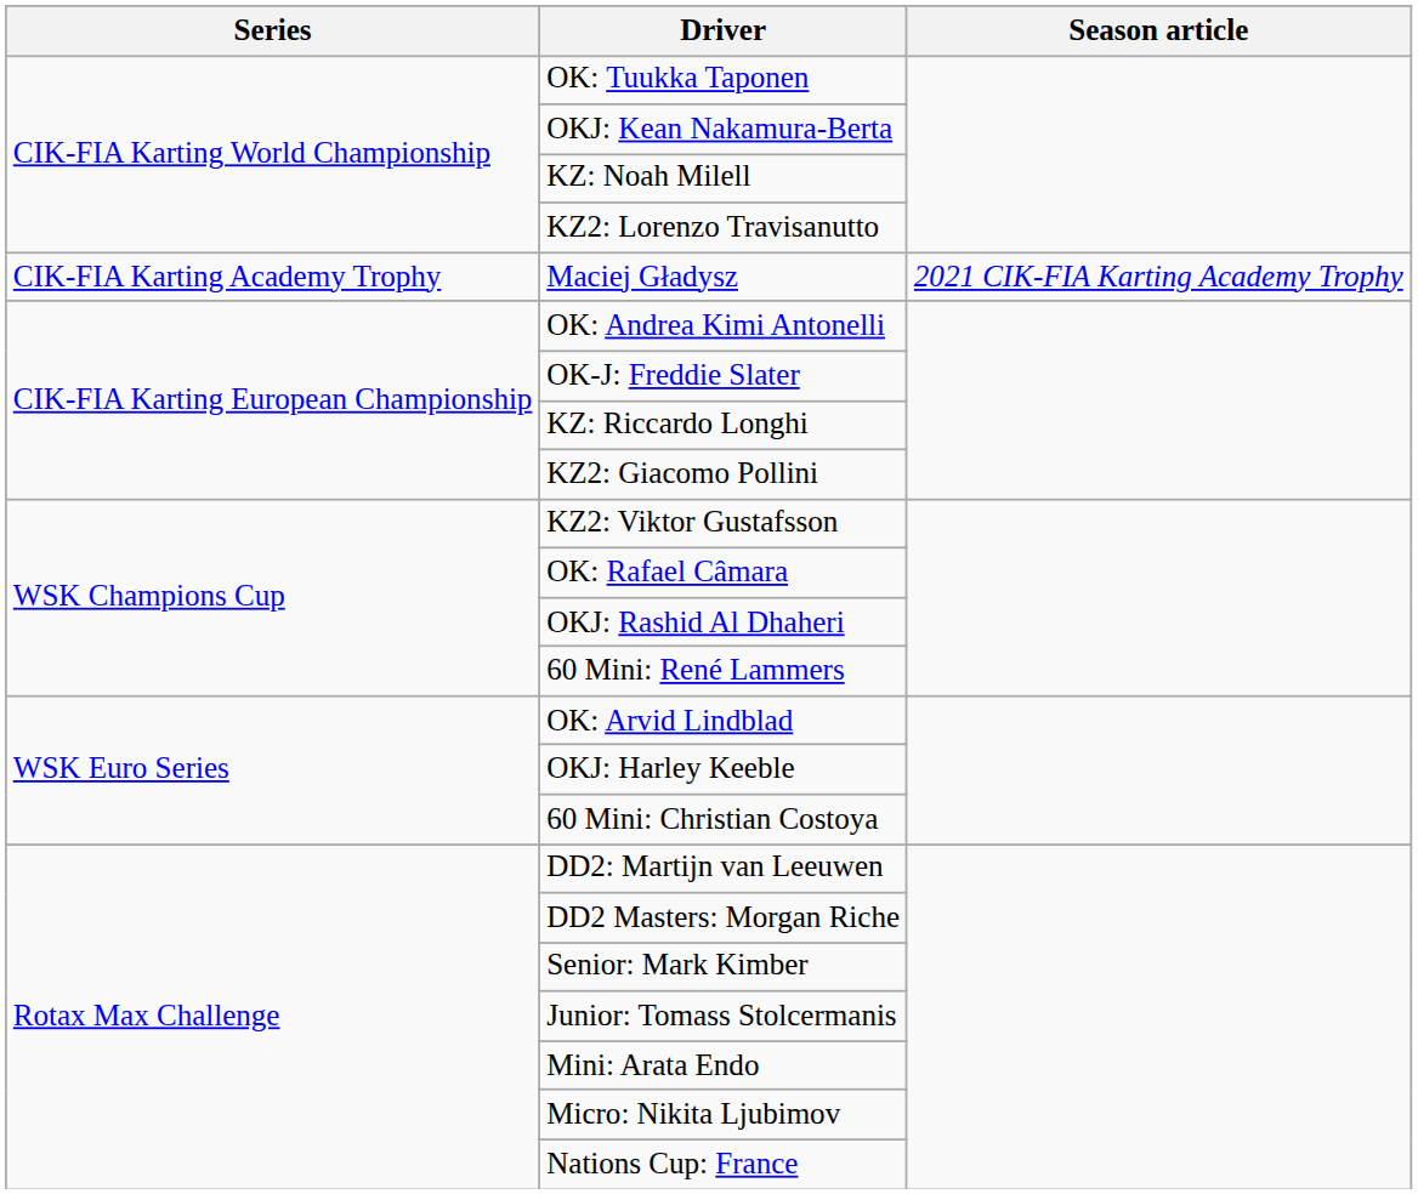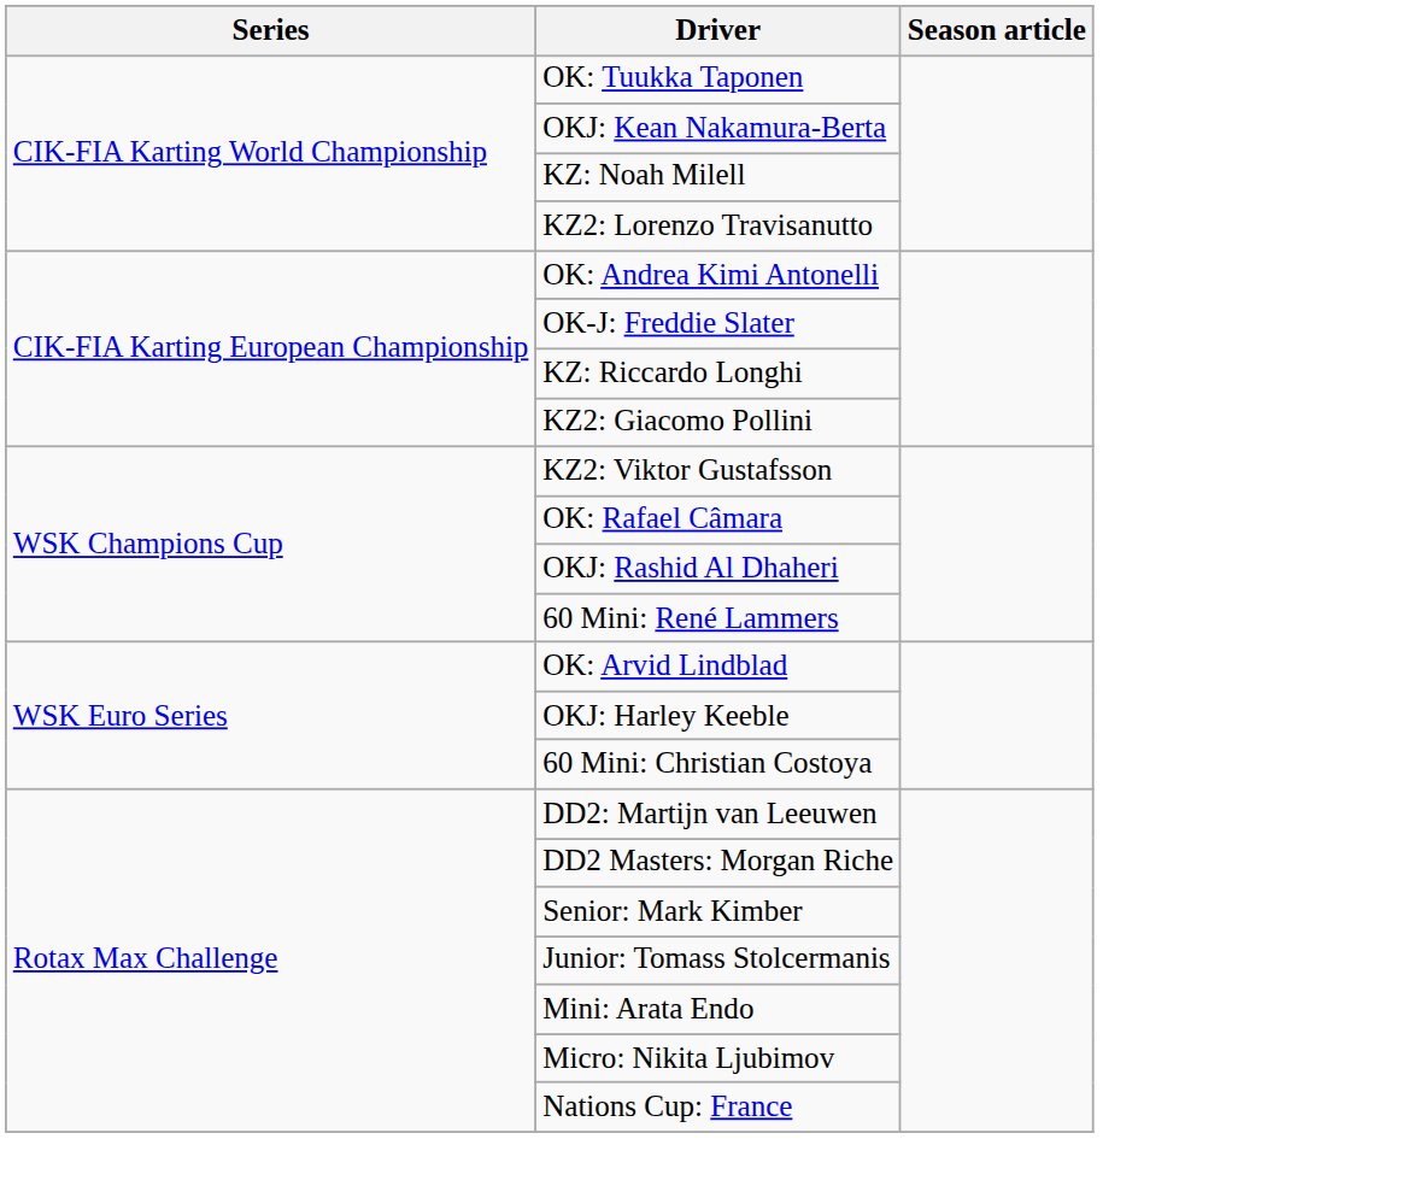 <table class="wikitable" style="font-size: 87%;">
 <tr>
 <th>Series</th>
 <th>Driver</th>
 <th>Season article</th>
 </tr>
 <tr>
 <td rowspan=4><a href='#'>CIK-FIA Karting World Championship</a></td>
 <td>OK:  <a href='#'>Tuukka Taponen</a></td>
 <td rowspan=4></td>
 </tr>
 <tr>
 <td>OKJ:  <a href='#'>Kean Nakamura-Berta</a></td>
 </tr>
 <tr>
 <td>KZ:  Noah Milell</td>
 </tr>
 <tr>
 <td>KZ2:  Lorenzo Travisanutto</td>
-</tr>
-<tr>
-<td><a href='#'>CIK-FIA Karting Academy Trophy</a></td>
-<td> <a href='#'>Maciej Gładysz</a></td>
-<td><em><a href='#'>2021 CIK-FIA Karting Academy Trophy</a></em></td>
 </tr>
 <tr>
 <td rowspan=4><a href='#'>CIK-FIA Karting European Championship</a></td>
 <td>OK:  <a href='#'>Andrea Kimi Antonelli</a></td>
 <td rowspan=4></td>
 </tr>
 <tr>
 <td>OK-J:  <a href='#'>Freddie Slater</a></td>
 </tr>
 <tr>
 <td>KZ:  Riccardo Longhi</td>
 </tr>
 <tr>
 <td>KZ2:  Giacomo Pollini</td>
 </tr>
 <tr>
 <td rowspan=4><a href='#'>WSK Champions Cup</a></td>
 <td>KZ2:  Viktor Gustafsson</td>
 <td rowspan=4></td>
 </tr>
 <tr>
 <td>OK:  <a href='#'>Rafael Câmara</a></td>
 </tr>
 <tr>
 <td>OKJ:  <a href='#'>Rashid Al Dhaheri</a></td>
 </tr>
 <tr>
 <td>60 Mini:  <a href='#'>René Lammers</a></td>
 </tr>
 <tr>
 <td rowspan=3><a href='#'>WSK Euro Series</a></td>
 <td>OK:  <a href='#'>Arvid Lindblad</a></td>
 <td rowspan=3></td>
 </tr>
 <tr>
 <td>OKJ:  Harley Keeble</td>
 </tr>
 <tr>
 <td>60 Mini:  Christian Costoya</td>
 </tr>
 <tr>
 <td rowspan=7><a href='#'>Rotax Max Challenge</a></td>
 <td>DD2:  Martijn van Leeuwen</td>
 <td rowspan=7></td>
 </tr>
 <tr>
 <td>DD2 Masters:  Morgan Riche</td>
 </tr>
 <tr>
 <td>Senior:  Mark Kimber</td>
 </tr>
 <tr>
 <td>Junior:  Tomass Stolcermanis</td>
 </tr>
 <tr>
 <td>Mini:  Arata Endo</td>
 </tr>
 <tr>
 <td>Micro:  Nikita Ljubimov</td>
 </tr>
 <tr>
 <td>Nations Cup:  <a href='#'>France</a></td>
 </tr>
 </table>
